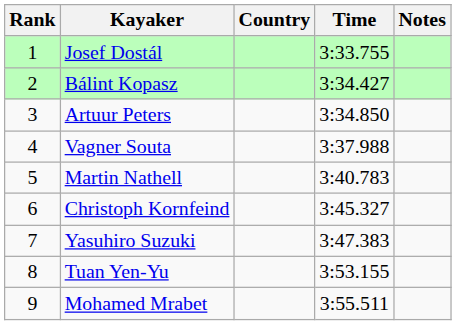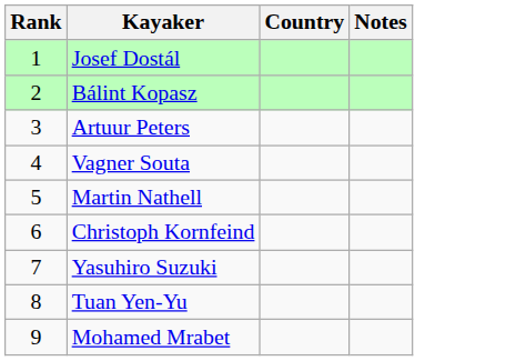 <table class="wikitable" style="text-align:center">
 <tr>
 <th>Rank</th>
 <th>Kayaker</th>
 <th>Country</th>
-<th>Time</th>
 <th>Notes</th>
 </tr>
 <tr bgcolor=bbffbb>
 <td>1</td>
 <td align="left"><a href='#'>Josef Dostál</a></td>
 <td align="left"></td>
-<td>3:33.755</td>
 <td></td>
 </tr>
 <tr bgcolor=bbffbb>
 <td>2</td>
 <td align="left"><a href='#'>Bálint Kopasz</a></td>
 <td align="left"></td>
-<td>3:34.427</td>
 <td></td>
 </tr>
 <tr>
 <td>3</td>
 <td align="left"><a href='#'>Artuur Peters</a></td>
 <td align="left"></td>
-<td>3:34.850</td>
 <td></td>
 </tr>
 <tr>
 <td>4</td>
 <td align="left"><a href='#'>Vagner Souta</a></td>
 <td align="left"></td>
-<td>3:37.988</td>
 <td></td>
 </tr>
 <tr>
 <td>5</td>
 <td align="left"><a href='#'>Martin Nathell</a></td>
 <td align="left"></td>
-<td>3:40.783</td>
 <td></td>
 </tr>
 <tr>
 <td>6</td>
 <td align="left"><a href='#'>Christoph Kornfeind</a></td>
 <td align="left"></td>
-<td>3:45.327</td>
 <td></td>
 </tr>
 <tr>
 <td>7</td>
 <td align="left"><a href='#'>Yasuhiro Suzuki</a></td>
 <td align="left"></td>
-<td>3:47.383</td>
 <td></td>
 </tr>
 <tr>
 <td>8</td>
 <td align="left"><a href='#'>Tuan Yen-Yu</a></td>
 <td align="left"></td>
-<td>3:53.155</td>
 <td></td>
 </tr>
 <tr>
 <td>9</td>
 <td align="left"><a href='#'>Mohamed Mrabet</a></td>
 <td align="left"></td>
-<td>3:55.511</td>
 <td></td>
 </tr>
 </table>
